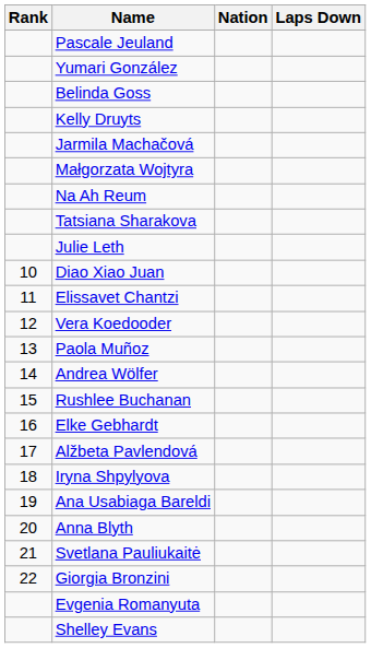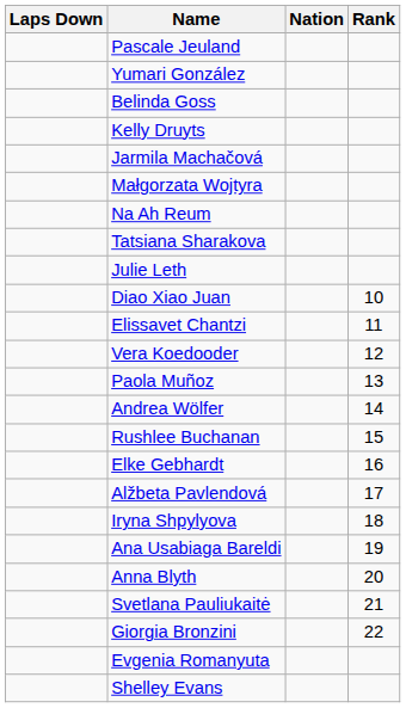 <table class="wikitable sortable" style="text-align:center">
 <tr>
-<th>Rank</th>
+<th>Laps Down</th>
 <th>Name</th>
 <th>Nation</th>
-<th>Laps Down</th>
+<th>Rank</th>
 </tr>
 <tr>
 <td></td>
 <td align=left><a href='#'>Pascale Jeuland</a></td>
 <td align=left></td>
 <td></td>
 </tr>
 <tr>
 <td></td>
 <td align=left><a href='#'>Yumari González</a></td>
 <td align=left></td>
 <td></td>
 </tr>
 <tr>
 <td></td>
 <td align=left><a href='#'>Belinda Goss</a></td>
 <td align=left></td>
 <td></td>
 </tr>
 <tr>
 <td></td>
 <td align=left><a href='#'>Kelly Druyts</a></td>
 <td align=left></td>
 <td></td>
 </tr>
 <tr>
 <td></td>
 <td align=left><a href='#'>Jarmila Machačová</a></td>
 <td align=left></td>
 <td></td>
 </tr>
 <tr>
 <td></td>
 <td align=left><a href='#'>Małgorzata Wojtyra</a></td>
 <td align=left></td>
 <td></td>
 </tr>
 <tr>
 <td></td>
 <td align=left><a href='#'>Na Ah Reum</a></td>
 <td align=left></td>
 <td></td>
 </tr>
 <tr>
 <td></td>
 <td align=left><a href='#'>Tatsiana Sharakova</a></td>
 <td align=left></td>
 <td></td>
 </tr>
 <tr>
 <td></td>
 <td align=left><a href='#'>Julie Leth</a></td>
 <td align=left></td>
 <td></td>
 </tr>
 <tr>
-<td>10</td>
+<td></td>
 <td align=left><a href='#'>Diao Xiao Juan</a></td>
 <td align=left></td>
-<td></td>
+<td>10</td>
 </tr>
 <tr>
-<td>11</td>
+<td></td>
 <td align=left><a href='#'>Elissavet Chantzi</a></td>
 <td align=left></td>
-<td></td>
+<td>11</td>
 </tr>
 <tr>
-<td>12</td>
+<td></td>
 <td align=left><a href='#'>Vera Koedooder</a></td>
 <td align=left></td>
-<td></td>
+<td>12</td>
 </tr>
 <tr>
-<td>13</td>
+<td></td>
 <td align=left><a href='#'>Paola Muñoz</a></td>
 <td align=left></td>
-<td></td>
+<td>13</td>
 </tr>
 <tr>
-<td>14</td>
+<td></td>
 <td align=left><a href='#'>Andrea Wölfer</a></td>
 <td align=left></td>
-<td></td>
+<td>14</td>
 </tr>
 <tr>
-<td>15</td>
+<td></td>
 <td align=left><a href='#'>Rushlee Buchanan</a></td>
 <td align=left></td>
-<td></td>
+<td>15</td>
 </tr>
 <tr>
-<td>16</td>
+<td></td>
 <td align=left><a href='#'>Elke Gebhardt</a></td>
 <td align=left></td>
-<td></td>
+<td>16</td>
 </tr>
 <tr>
-<td>17</td>
+<td></td>
 <td align=left><a href='#'>Alžbeta Pavlendová</a></td>
 <td align=left></td>
-<td></td>
+<td>17</td>
 </tr>
 <tr>
-<td>18</td>
+<td></td>
 <td align=left><a href='#'>Iryna Shpylyova</a></td>
 <td align=left></td>
-<td></td>
+<td>18</td>
 </tr>
 <tr>
-<td>19</td>
+<td></td>
 <td align=left><a href='#'>Ana Usabiaga Bareldi</a></td>
 <td align=left></td>
-<td></td>
+<td>19</td>
 </tr>
 <tr>
-<td>20</td>
+<td></td>
 <td align=left><a href='#'>Anna Blyth</a></td>
 <td align=left></td>
-<td></td>
+<td>20</td>
 </tr>
 <tr>
-<td>21</td>
+<td></td>
 <td align=left><a href='#'>Svetlana Pauliukaitė</a></td>
 <td align=left></td>
-<td></td>
+<td>21</td>
 </tr>
 <tr>
-<td>22</td>
+<td></td>
 <td align=left><a href='#'>Giorgia Bronzini</a></td>
 <td align=left></td>
-<td></td>
+<td>22</td>
 </tr>
 <tr>
 <td></td>
 <td align=left><a href='#'>Evgenia Romanyuta</a></td>
 <td align=left></td>
 <td></td>
 </tr>
 <tr>
 <td></td>
 <td align=left><a href='#'>Shelley Evans</a></td>
 <td align=left></td>
 <td></td>
 </tr>
 </table>
